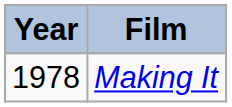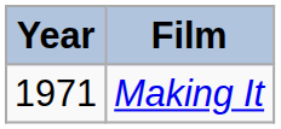 <table class="wikitable" style="font-size:95%;">
 <tr>
 <th style="background:#B0C4DE;">Year</th>
 <th style="background:#B0C4DE;">Film</th>
 </tr>
 <tr>
-<td>1978</td>
+<td>1971</td>
 <td><em><a href='#'>Making It</a></em></td>
 </tr>
 </table>
